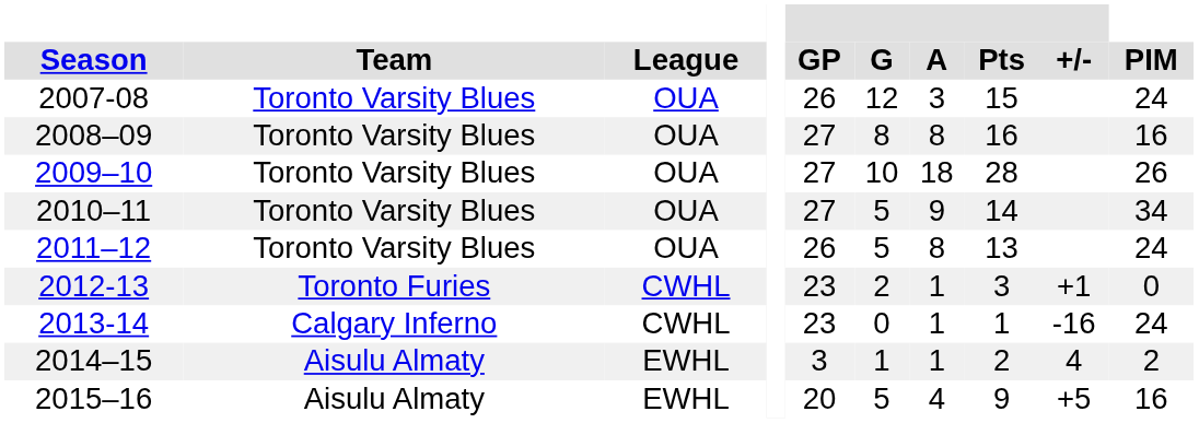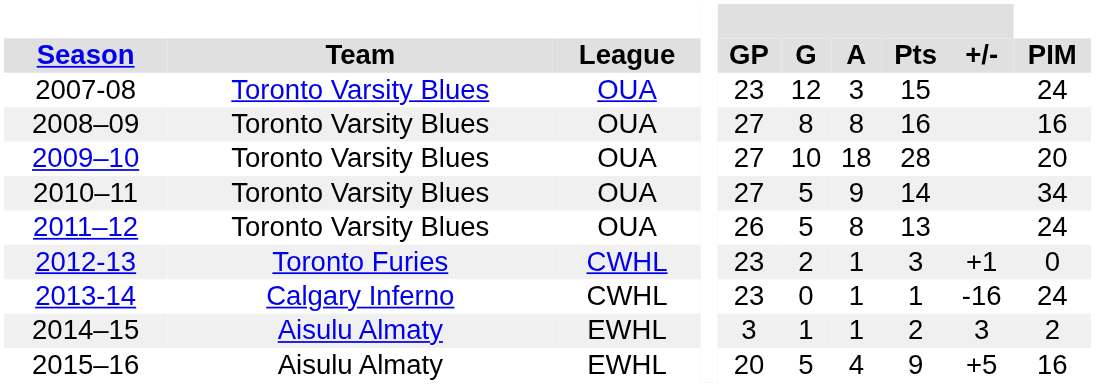 <table BORDER="0" CELLPADDING="1" CELLSPACING="0" width="50%" style="text-align:center">
 <tr bgcolor="#e0e0e0">
 <th colspan="3" bgcolor="#ffffff"> </th>
 <th rowspan="99" bgcolor="#ffffff"> </th>
 <th colspan="5"></th>
 </tr>
 <tr bgcolor="#e0e0e0">
 <th><a href='#'>Season</a></th>
 <th>Team</th>
 <th>League</th>
 <th>GP</th>
 <th>G</th>
 <th>A</th>
 <th>Pts</th>
 <th>+/-</th>
 <th>PIM</th>
 </tr>
 <tr>
 </tr>
 <tr>
 <td>2007-08</td>
 <td><a href='#'>Toronto Varsity Blues</a></td>
 <td><a href='#'>OUA</a></td>
-<td>26</td>
+<td>23</td>
 <td>12</td>
 <td>3</td>
 <td>15</td>
 <td></td>
 <td>24</td>
 </tr>
 <tr bgcolor="#f0f0f0">
 <td>2008–09</td>
 <td>Toronto Varsity Blues</td>
 <td>OUA</td>
 <td>27</td>
 <td>8</td>
 <td>8</td>
 <td>16</td>
 <td></td>
 <td>16</td>
 </tr>
 <tr>
 <td><a href='#'>2009–10</a></td>
 <td>Toronto Varsity Blues</td>
 <td>OUA</td>
 <td>27</td>
 <td>10</td>
 <td>18</td>
 <td>28</td>
 <td></td>
-<td>26</td>
+<td>20</td>
 </tr>
 <tr bgcolor="#f0f0f0">
 <td>2010–11</td>
 <td>Toronto Varsity Blues</td>
 <td>OUA</td>
 <td>27</td>
 <td>5</td>
 <td>9</td>
 <td>14</td>
 <td></td>
 <td>34</td>
 </tr>
 <tr>
 <td><a href='#'>2011–12</a></td>
 <td>Toronto Varsity Blues</td>
 <td>OUA</td>
 <td>26</td>
 <td>5</td>
 <td>8</td>
 <td>13</td>
 <td></td>
 <td>24</td>
 </tr>
 <tr bgcolor="#f0f0f0">
 <td><a href='#'>2012-13</a></td>
 <td><a href='#'>Toronto Furies</a></td>
 <td><a href='#'>CWHL</a></td>
 <td>23</td>
 <td>2</td>
 <td>1</td>
 <td>3</td>
 <td>+1</td>
 <td>0</td>
 </tr>
 <tr>
 <td><a href='#'>2013-14</a></td>
 <td><a href='#'>Calgary Inferno</a></td>
 <td>CWHL</td>
 <td>23</td>
 <td>0</td>
 <td>1</td>
 <td>1</td>
 <td>-16</td>
 <td>24</td>
 </tr>
 <tr bgcolor="#f0f0f0">
 <td>2014–15</td>
 <td><a href='#'>Aisulu Almaty</a></td>
 <td>EWHL</td>
 <td>3</td>
 <td>1</td>
 <td>1</td>
 <td>2</td>
-<td>4</td>
+<td>3</td>
 <td>2 </td>
 </tr>
 <tr>
 <td>2015–16</td>
 <td>Aisulu Almaty</td>
 <td>EWHL</td>
 <td>20</td>
 <td>5</td>
 <td>4</td>
 <td>9</td>
 <td>+5</td>
 <td>16 </td>
 </tr>
 <tr>
 </tr>
 </table>
